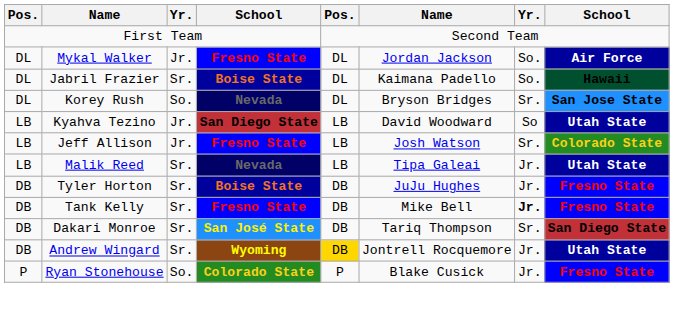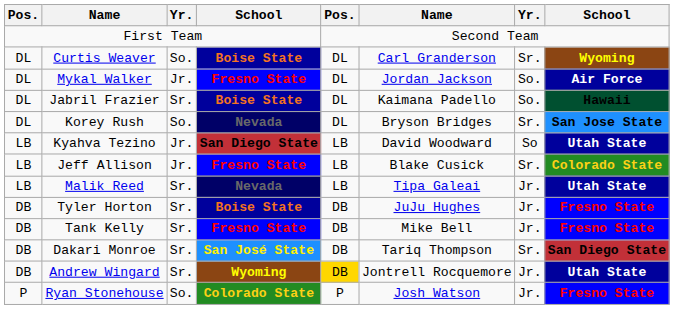 <table class="wikitable">
 <tr>
 <th>Pos.</th>
 <th>Name</th>
 <th>Yr.</th>
 <th>School</th>
 <th>Pos.</th>
 <th>Name</th>
 <th>Yr.</th>
 <th>School</th>
 </tr>
 <tr>
 <td colspan="4" style="text-align:center;">First Team</td>
 <td colspan="4" style="text-align:center;">Second Team</td>
+</tr>
+<tr style="text-align:center;">
+<td>DL</td>
+<td><a href='#'>Curtis Weaver</a></td>
+<td>So.</td>
+<th style="background:#00009C; color:#f47321;">Boise State</th>
+<td>DL</td>
+<td><a href='#'>Carl Granderson</a></td>
+<td>Sr.</td>
+<th style="background:#8B4513; color:#FFFF00;">Wyoming</th>
 </tr>
 <tr style="text-align:center;">
 <td>DL</td>
 <td><a href='#'>Mykal Walker</a></td>
 <td>Jr.</td>
 <th style="background:#0000FF; color:#FF0000;">Fresno State</th>
 <td>DL</td>
 <td><a href='#'>Jordan Jackson</a></td>
 <td>So.</td>
 <th style="background:#00009c; color:#fff;">Air Force</th>
 </tr>
 <tr style="text-align:center;">
 <td>DL</td>
 <td>Jabril Frazier</td>
 <td>Sr.</td>
 <th style="background:#00009C; color:#f47321;">Boise State</th>
 <td>DL</td>
 <td>Kaimana Padello</td>
 <td>So.</td>
 <th style="background:#005030; color:#000;">Hawaii</th>
 </tr>
 <tr style="text-align:center;">
 <td>DL</td>
 <td>Korey Rush</td>
 <td>So.</td>
 <th style="background:#000067; color:dimGrey;">Nevada</th>
 <td>DL</td>
 <td>Bryson Bridges</td>
 <td>Sr.</td>
 <th style="background:#1E90FF; color:#000000;">San Jose State</th>
 </tr>
 <tr style="text-align:center;">
 <td>LB</td>
 <td>Kyahva Tezino</td>
 <td>Jr.</td>
 <th style="background:#C23038; color:#000000;">San Diego State</th>
 <td>LB</td>
 <td>David Woodward</td>
 <td>So</td>
 <th style="background:#00009c; color:#FFF">Utah State</th>
 </tr>
 <tr style="text-align:center;">
 <td>LB</td>
 <td>Jeff Allison</td>
 <td>Jr.</td>
 <th style="background:#0000FF; color:#FF0000;">Fresno State</th>
 <td>LB</td>
-<td><a href='#'>Josh Watson</a></td>
+<td>Blake Cusick</td>
 <td>Sr.</td>
 <th style="background:#228B22; color:#FCD116;">Colorado State</th>
 </tr>
 <tr style="text-align:center;">
 <td>LB</td>
 <td><a href='#'>Malik Reed</a></td>
 <td>Sr.</td>
 <th style="background:#000067; color:dimGrey;">Nevada</th>
 <td>LB</td>
 <td><a href='#'>Tipa Galeai</a></td>
 <td>Jr.</td>
 <th style="background:#00009c; color:#FFF">Utah State</th>
 </tr>
 <tr style="text-align:center;">
 <td>DB</td>
 <td>Tyler Horton</td>
 <td>Sr.</td>
 <th style="background:#00009C; color:#f47321;">Boise State</th>
 <td>DB</td>
 <td><a href='#'>JuJu Hughes</a></td>
 <td>Jr.</td>
 <th style="background:#0000FF; color:#FF0000;">Fresno State</th>
 </tr>
 <tr style="text-align:center;">
 <td>DB</td>
 <td>Tank Kelly</td>
 <td>Sr.</td>
 <th style="background:#0000FF; color:#FF0000;">Fresno State</th>
 <td>DB</td>
 <td>Mike Bell</td>
-<td><strong>Jr.</strong></td>
+<td>Jr.</td>
 <th style="background:#0000FF; color:#FF0000;">Fresno State</th>
 </tr>
 <tr style="text-align:center;">
 <td>DB</td>
 <td>Dakari Monroe</td>
 <td>Sr.</td>
 <th style="background:#1E90FF; color:#FFEF00">San José State</th>
 <td>DB</td>
 <td>Tariq Thompson</td>
 <td>Sr.</td>
 <th style="background:#C23038; color:#000000;">San Diego State</th>
 </tr>
 <tr style="text-align:center;">
 <td>DB</td>
 <td><a href='#'>Andrew Wingard</a></td>
 <td>Sr.</td>
 <th style="background:#8B4513; color:#FFFF00;">Wyoming</th>
 <td style="background: gold;">DB</td>
 <td>Jontrell Rocquemore</td>
 <td>Jr.</td>
 <th style="background:#00009c; color:#FFF">Utah State</th>
 </tr>
 <tr style="text-align:center;">
 <td>P</td>
 <td><a href='#'>Ryan Stonehouse</a></td>
 <td>So.</td>
 <th style="background:#228B22; color:#FCD116;">Colorado State</th>
 <td>P</td>
-<td>Blake Cusick</td>
+<td><a href='#'>Josh Watson</a></td>
 <td>Jr.</td>
 <th style="background:#0000FF; color:#FF0000;">Fresno State</th>
 </tr>
 </table>
